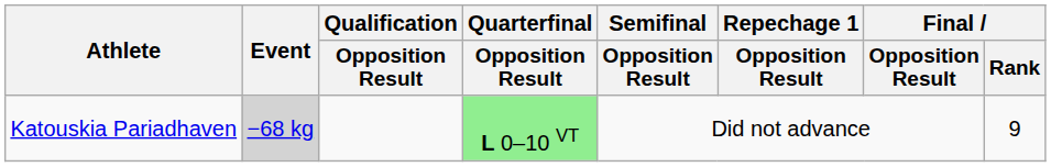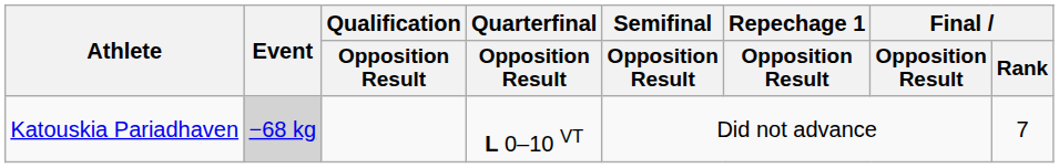 <table class="wikitable" style="font-size:90%">
 <tr>
 <th rowspan=2>Athlete</th>
 <th rowspan=2>Event</th>
 <th>Qualification</th>
 <th>Quarterfinal</th>
 <th>Semifinal</th>
 <th>Repechage 1</th>
 <th colspan=2>Final / </th>
 </tr>
 <tr style="font-size: 95%">
 <th>Opposition<br>Result</th>
 <th>Opposition<br>Result</th>
 <th>Opposition<br>Result</th>
 <th>Opposition<br>Result</th>
 <th>Opposition<br>Result</th>
 <th>Rank</th>
 </tr>
 <tr align=center>
 <td align=left><a href='#'>Katouskia Pariadhaven</a></td>
 <td align=left style="background: lightgrey;"><a href='#'>−68 kg</a></td>
 <td></td>
-<td style="background: lightgreen;"><br><strong>L</strong> 0–10 <sup>VT</sup></td>
+<td><br><strong>L</strong> 0–10 <sup>VT</sup></td>
 <td colspan=3>Did not advance</td>
-<td>9</td>
+<td>7</td>
 </tr>
 </table>
